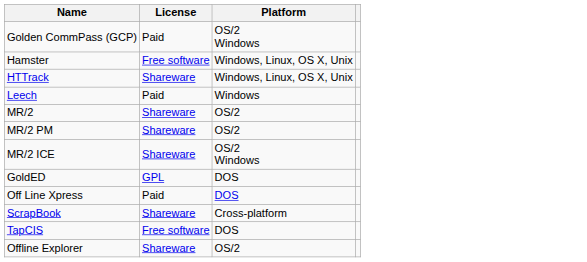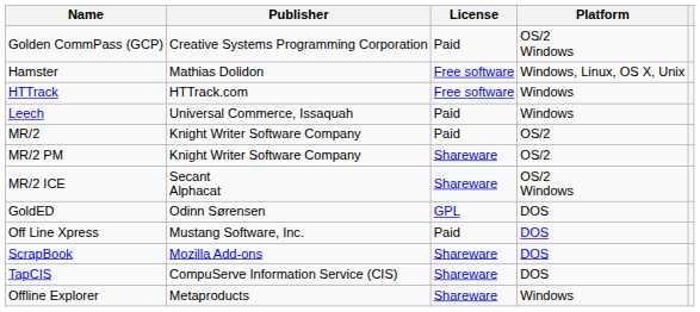 <table class="wikitable sortable">
 <tr>
 <th>Name</th>
+<th>Publisher</th>
 <th>License</th>
 <th>Platform</th>
 <th></th>
 </tr>
 <tr>
 <td>Golden CommPass (GCP)</td>
+<td>Creative Systems Programming Corporation</td>
 <td>Paid</td>
 <td>OS/2<br>Windows</td>
 <td></td>
 </tr>
 <tr>
 <td>Hamster</td>
+<td>Mathias Dolidon</td>
 <td><a href='#'>Free software</a></td>
 <td>Windows, Linux, OS X, Unix</td>
 <td></td>
 </tr>
 <tr>
 <td><a href='#'>HTTrack</a></td>
-<td><a href='#'>Shareware</a></td>
-<td>Windows, Linux, OS X, Unix</td>
+<td>HTTrack.com</td>
+<td><a href='#'>Free software</a></td>
+<td>Windows</td>
 <td></td>
 </tr>
 <tr>
 <td><a href='#'>Leech</a></td>
+<td>Universal Commerce, Issaquah</td>
 <td>Paid</td>
 <td>Windows</td>
 <td></td>
 </tr>
 <tr>
 <td>MR/2</td>
-<td><a href='#'>Shareware</a></td>
+<td>Knight Writer Software Company</td>
+<td>Paid</td>
 <td>OS/2</td>
 <td></td>
 </tr>
 <tr>
 <td>MR/2 PM</td>
+<td>Knight Writer Software Company</td>
 <td><a href='#'>Shareware</a></td>
 <td>OS/2</td>
 <td></td>
 </tr>
 <tr>
 <td>MR/2 ICE</td>
+<td>Secant<br>Alphacat</td>
 <td><a href='#'>Shareware</a></td>
 <td>OS/2<br>Windows</td>
 <td></td>
 </tr>
 <tr>
 <td>GoldED</td>
+<td>Odinn Sørensen</td>
 <td><a href='#'>GPL</a></td>
 <td>DOS</td>
 <td></td>
 </tr>
 <tr>
 <td>Off Line Xpress</td>
+<td>Mustang Software, Inc.</td>
 <td>Paid</td>
 <td><a href='#'>DOS</a></td>
 <td></td>
 </tr>
 <tr>
 <td><a href='#'>ScrapBook</a></td>
+<td><a href='#'>Mozilla Add-ons</a></td>
 <td><a href='#'>Shareware</a></td>
-<td>Cross-platform</td>
+<td><a href='#'>DOS</a></td>
 <td></td>
 </tr>
 <tr>
 <td><a href='#'>TapCIS</a></td>
-<td><a href='#'>Free software</a></td>
+<td>CompuServe Information Service (CIS)</td>
+<td><a href='#'>Shareware</a></td>
 <td>DOS</td>
 <td></td>
 </tr>
 <tr>
 <td>Offline Explorer</td>
+<td>Metaproducts</td>
 <td><a href='#'>Shareware</a></td>
-<td>OS/2</td>
+<td>Windows</td>
 <td></td>
 </tr>
 </table>
